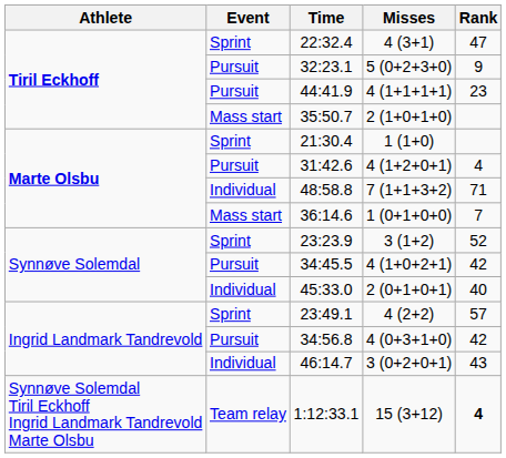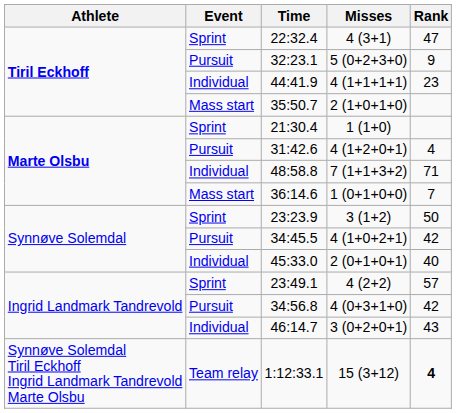 <table class="wikitable" style="font-size:90%">
 <tr>
 <th>Athlete</th>
 <th>Event</th>
 <th>Time</th>
 <th>Misses</th>
 <th>Rank</th>
 </tr>
 <tr align=center>
 <td align=left rowspan=4><strong><a href='#'>Tiril Eckhoff</a></strong></td>
 <td align=left><a href='#'>Sprint</a></td>
 <td>22:32.4</td>
 <td>4 (3+1)</td>
 <td>47</td>
 </tr>
 <tr align=center>
 <td align=left><a href='#'>Pursuit</a></td>
 <td>32:23.1</td>
 <td>5 (0+2+3+0)</td>
 <td>9</td>
 </tr>
 <tr align=center>
-<td align=left><a href='#'>Pursuit</a></td>
+<td align=left><a href='#'>Individual</a></td>
 <td>44:41.9</td>
 <td>4 (1+1+1+1)</td>
 <td>23</td>
 </tr>
 <tr align=center>
 <td align=left><a href='#'>Mass start</a></td>
 <td>35:50.7</td>
 <td>2 (1+0+1+0)</td>
 <td></td>
 </tr>
 <tr align=center>
 <td align=left rowspan=4><strong><a href='#'>Marte Olsbu</a></strong></td>
 <td align=left><a href='#'>Sprint</a></td>
 <td>21:30.4</td>
 <td>1 (1+0)</td>
 <td></td>
 </tr>
 <tr align=center>
 <td align=left><a href='#'>Pursuit</a></td>
 <td>31:42.6</td>
 <td>4 (1+2+0+1)</td>
 <td>4</td>
 </tr>
 <tr align=center>
 <td align=left><a href='#'>Individual</a></td>
 <td>48:58.8</td>
 <td>7 (1+1+3+2)</td>
 <td>71</td>
 </tr>
 <tr align=center>
 <td align=left><a href='#'>Mass start</a></td>
 <td>36:14.6</td>
 <td>1 (0+1+0+0)</td>
 <td>7</td>
 </tr>
 <tr align=center>
 <td align=left rowspan=3><a href='#'>Synnøve Solemdal</a></td>
 <td align=left><a href='#'>Sprint</a></td>
 <td>23:23.9</td>
 <td>3 (1+2)</td>
-<td>52</td>
+<td>50</td>
 </tr>
 <tr align=center>
 <td align=left><a href='#'>Pursuit</a></td>
 <td>34:45.5</td>
 <td>4 (1+0+2+1)</td>
 <td>42</td>
 </tr>
 <tr align=center>
 <td align=left><a href='#'>Individual</a></td>
 <td>45:33.0</td>
 <td>2 (0+1+0+1)</td>
 <td>40</td>
 </tr>
 <tr align=center>
 <td align=left rowspan=3><a href='#'>Ingrid Landmark Tandrevold</a></td>
 <td align=left><a href='#'>Sprint</a></td>
 <td>23:49.1</td>
 <td>4 (2+2)</td>
 <td>57</td>
 </tr>
 <tr align=center>
 <td align=left><a href='#'>Pursuit</a></td>
 <td>34:56.8</td>
 <td>4 (0+3+1+0)</td>
 <td>42</td>
 </tr>
 <tr align=center>
 <td align=left><a href='#'>Individual</a></td>
 <td>46:14.7</td>
 <td>3 (0+2+0+1)</td>
 <td>43</td>
 </tr>
 <tr align=center>
 <td align=left><a href='#'>Synnøve Solemdal</a><br><a href='#'>Tiril Eckhoff</a><br><a href='#'>Ingrid Landmark Tandrevold</a><br><a href='#'>Marte Olsbu</a></td>
 <td align=left><a href='#'>Team relay</a></td>
 <td>1:12:33.1</td>
 <td>15 (3+12)</td>
 <td><strong>4</strong></td>
 </tr>
 </table>
